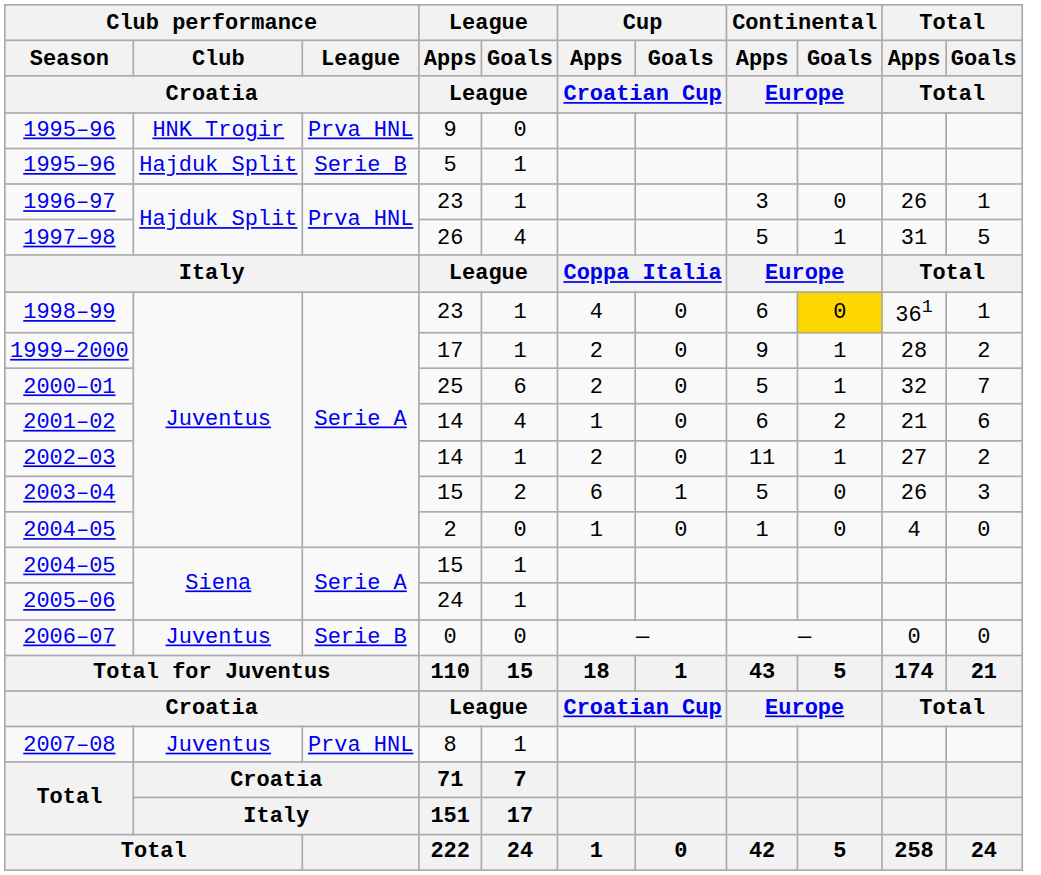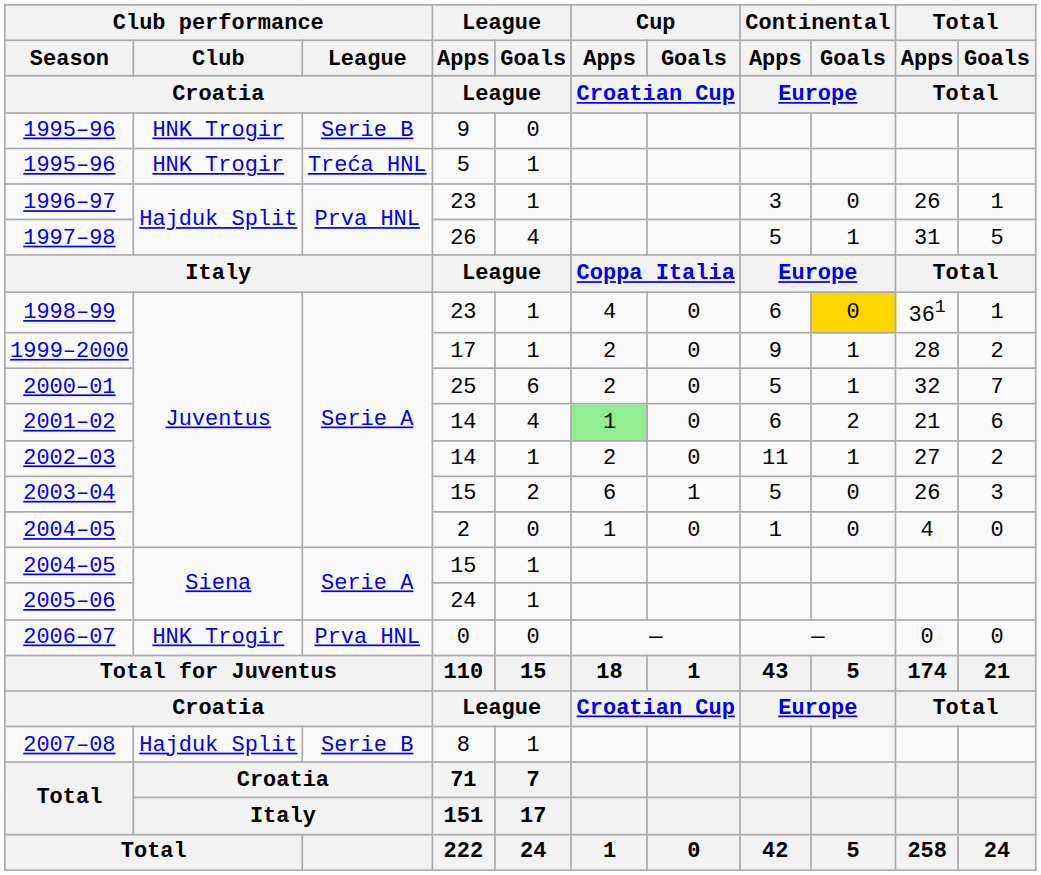 <table class="wikitable" style="text-align:center">
 <tr>
 <th colspan=3>Club performance</th>
 <th colspan=2>League</th>
 <th colspan=2>Cup</th>
 <th colspan=2>Continental</th>
 <th colspan=2>Total</th>
 </tr>
 <tr>
 <th>Season</th>
 <th>Club</th>
 <th>League</th>
 <th>Apps</th>
 <th>Goals</th>
 <th>Apps</th>
 <th>Goals</th>
 <th>Apps</th>
 <th>Goals</th>
 <th>Apps</th>
 <th>Goals</th>
 </tr>
 <tr>
 <th colspan=3>Croatia</th>
 <th colspan=2>League</th>
 <th colspan=2><a href='#'>Croatian Cup</a></th>
 <th colspan=2><a href='#'>Europe</a></th>
 <th colspan=2>Total</th>
 </tr>
 <tr>
 <td><a href='#'>1995–96</a></td>
 <td><a href='#'>HNK Trogir</a></td>
-<td><a href='#'>Prva HNL</a></td>
+<td><a href='#'>Serie B</a></td>
 <td>9</td>
 <td>0</td>
 <td></td>
 <td></td>
 <td></td>
 <td></td>
 <td></td>
 <td></td>
 </tr>
 <tr>
 <td><a href='#'>1995–96</a></td>
-<td><a href='#'>Hajduk Split</a></td>
-<td><a href='#'>Serie B</a></td>
+<td><a href='#'>HNK Trogir</a></td>
+<td><a href='#'>Treća HNL</a></td>
 <td>5</td>
 <td>1</td>
 <td></td>
 <td></td>
 <td></td>
 <td></td>
 <td></td>
 <td></td>
 </tr>
 <tr>
 <td><a href='#'>1996–97</a></td>
 <td rowspan=2><a href='#'>Hajduk Split</a></td>
 <td rowspan=2><a href='#'>Prva HNL</a></td>
 <td>23</td>
 <td>1</td>
 <td></td>
 <td></td>
 <td>3</td>
 <td>0</td>
 <td>26</td>
 <td>1</td>
 </tr>
 <tr>
 <td><a href='#'>1997–98</a></td>
 <td>26</td>
 <td>4</td>
 <td></td>
 <td></td>
 <td>5</td>
 <td>1</td>
 <td>31</td>
 <td>5</td>
 </tr>
 <tr>
 <th colspan=3>Italy</th>
 <th colspan=2>League</th>
 <th colspan=2><a href='#'>Coppa Italia</a></th>
 <th colspan=2><a href='#'>Europe</a></th>
 <th colspan=2>Total</th>
 </tr>
 <tr>
 <td><a href='#'>1998–99</a></td>
 <td rowspan=7><a href='#'>Juventus</a></td>
 <td rowspan=7><a href='#'>Serie A</a></td>
 <td>23</td>
 <td>1</td>
 <td>4</td>
 <td>0</td>
 <td>6</td>
 <td style="background: gold;">0</td>
 <td>36<sup>1</sup></td>
 <td>1</td>
 </tr>
 <tr>
 <td><a href='#'>1999–2000</a></td>
 <td>17</td>
 <td>1</td>
 <td>2</td>
 <td>0</td>
 <td>9</td>
 <td>1</td>
 <td>28</td>
 <td>2</td>
 </tr>
 <tr>
 <td><a href='#'>2000–01</a></td>
 <td>25</td>
 <td>6</td>
 <td>2</td>
 <td>0</td>
 <td>5</td>
 <td>1</td>
 <td>32</td>
 <td>7</td>
 </tr>
 <tr>
 <td><a href='#'>2001–02</a></td>
 <td>14</td>
 <td>4</td>
-<td>1</td>
+<td style="background: lightgreen;">1</td>
 <td>0</td>
 <td>6</td>
 <td>2</td>
 <td>21</td>
 <td>6</td>
 </tr>
 <tr>
 <td><a href='#'>2002–03</a></td>
 <td>14</td>
 <td>1</td>
 <td>2</td>
 <td>0</td>
 <td>11</td>
 <td>1</td>
 <td>27</td>
 <td>2</td>
 </tr>
 <tr>
 <td><a href='#'>2003–04</a></td>
 <td>15</td>
 <td>2</td>
 <td>6</td>
 <td>1</td>
 <td>5</td>
 <td>0</td>
 <td>26</td>
 <td>3</td>
 </tr>
 <tr>
 <td><a href='#'>2004–05</a></td>
 <td>2</td>
 <td>0</td>
 <td>1</td>
 <td>0</td>
 <td>1</td>
 <td>0</td>
 <td>4</td>
 <td>0</td>
 </tr>
 <tr>
 <td><a href='#'>2004–05</a></td>
 <td rowspan=2><a href='#'>Siena</a></td>
 <td rowspan=2><a href='#'>Serie A</a></td>
 <td>15</td>
 <td>1</td>
 <td></td>
 <td></td>
 <td></td>
 <td></td>
 <td></td>
 <td></td>
 </tr>
 <tr>
 <td><a href='#'>2005–06</a></td>
 <td>24</td>
 <td>1</td>
 <td></td>
 <td></td>
 <td></td>
 <td></td>
 <td></td>
 <td></td>
 </tr>
 <tr>
 <td><a href='#'>2006–07</a></td>
-<td><a href='#'>Juventus</a></td>
-<td><a href='#'>Serie B</a></td>
+<td><a href='#'>HNK Trogir</a></td>
+<td><a href='#'>Prva HNL</a></td>
 <td>0</td>
 <td>0</td>
 <td colspan=2>—</td>
 <td colspan=2>—</td>
 <td>0</td>
 <td>0</td>
 </tr>
 <tr>
 <th colspan=3>Total for Juventus</th>
 <th>110</th>
 <th>15</th>
 <th>18</th>
 <th>1</th>
 <th>43</th>
 <th>5</th>
 <th>174</th>
 <th>21</th>
 </tr>
 <tr>
 <th colspan=3>Croatia</th>
 <th colspan=2>League</th>
 <th colspan=2><a href='#'>Croatian Cup</a></th>
 <th colspan=2><a href='#'>Europe</a></th>
 <th colspan=2>Total</th>
 </tr>
 <tr>
 <td><a href='#'>2007–08</a></td>
-<td><a href='#'>Juventus</a></td>
-<td><a href='#'>Prva HNL</a></td>
+<td><a href='#'>Hajduk Split</a></td>
+<td><a href='#'>Serie B</a></td>
 <td>8</td>
 <td>1</td>
 <td></td>
 <td></td>
 <td></td>
 <td></td>
 <td></td>
 <td></td>
 </tr>
 <tr>
 <th rowspan=2>Total</th>
 <th colspan=2>Croatia</th>
 <th>71</th>
 <th>7</th>
 <th></th>
 <th></th>
 <th></th>
 <th></th>
 <th></th>
 <th></th>
 </tr>
 <tr>
 <th colspan=2>Italy</th>
 <th>151</th>
 <th>17</th>
 <th></th>
 <th></th>
 <th></th>
 <th></th>
 <th></th>
 <th></th>
 </tr>
 <tr>
 <th colspan=2>Total</th>
 <th></th>
 <th>222</th>
 <th>24</th>
 <th>1</th>
 <th>0</th>
 <th>42</th>
 <th>5</th>
 <th>258</th>
 <th>24</th>
 </tr>
 </table>
